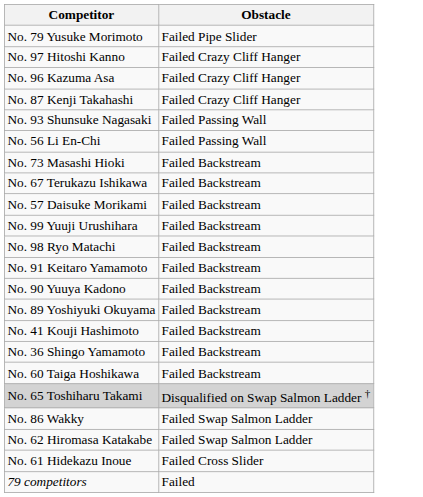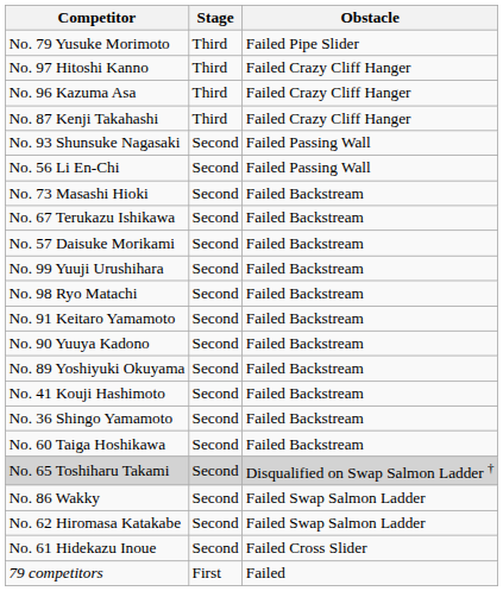 <table class="wikitable">
 <tr>
 <th>Competitor</th>
+<th>Stage</th>
 <th>Obstacle</th>
 </tr>
 <tr>
 <td>No. 79 Yusuke Morimoto</td>
+<td>Third</td>
 <td>Failed Pipe Slider</td>
 </tr>
 <tr>
 <td>No. 97 Hitoshi Kanno</td>
+<td>Third</td>
 <td>Failed Crazy Cliff Hanger</td>
 </tr>
 <tr>
 <td>No. 96 Kazuma Asa</td>
+<td>Third</td>
 <td>Failed Crazy Cliff Hanger</td>
 </tr>
 <tr>
 <td>No. 87 Kenji Takahashi</td>
+<td>Third</td>
 <td>Failed Crazy Cliff Hanger</td>
 </tr>
 <tr>
 <td>No. 93 Shunsuke Nagasaki</td>
+<td>Second</td>
 <td>Failed Passing Wall</td>
 </tr>
 <tr>
 <td>No. 56 Li En-Chi</td>
+<td>Second</td>
 <td>Failed Passing Wall</td>
 </tr>
 <tr>
 <td>No. 73 Masashi Hioki</td>
+<td>Second</td>
 <td>Failed Backstream</td>
 </tr>
 <tr>
 <td>No. 67 Terukazu Ishikawa</td>
+<td>Second</td>
 <td>Failed Backstream</td>
 </tr>
 <tr>
 <td>No. 57 Daisuke Morikami</td>
+<td>Second</td>
 <td>Failed Backstream</td>
 </tr>
 <tr>
 <td>No. 99 Yuuji Urushihara</td>
+<td>Second</td>
 <td>Failed Backstream</td>
 </tr>
 <tr>
 <td>No. 98 Ryo Matachi</td>
+<td>Second</td>
 <td>Failed Backstream</td>
 </tr>
 <tr>
 <td>No. 91 Keitaro Yamamoto</td>
+<td>Second</td>
 <td>Failed Backstream</td>
 </tr>
 <tr>
 <td>No. 90 Yuuya Kadono</td>
+<td>Second</td>
 <td>Failed Backstream</td>
 </tr>
 <tr>
 <td>No. 89 Yoshiyuki Okuyama</td>
+<td>Second</td>
 <td>Failed Backstream</td>
 </tr>
 <tr>
 <td>No. 41 Kouji Hashimoto</td>
+<td>Second</td>
 <td>Failed Backstream</td>
 </tr>
 <tr>
 <td>No. 36 Shingo Yamamoto</td>
+<td>Second</td>
 <td>Failed Backstream</td>
 </tr>
 <tr>
 <td>No. 60 Taiga Hoshikawa</td>
+<td>Second</td>
 <td>Failed Backstream</td>
 </tr>
 <tr bgcolor="lightgray">
 <td>No. 65 Toshiharu Takami</td>
+<td>Second</td>
 <td>Disqualified on Swap Salmon Ladder <sup>†</sup></td>
 </tr>
 <tr>
 <td>No. 86 Wakky</td>
+<td>Second</td>
 <td>Failed Swap Salmon Ladder</td>
 </tr>
 <tr>
 <td>No. 62 Hiromasa Katakabe</td>
+<td>Second</td>
 <td>Failed Swap Salmon Ladder</td>
 </tr>
 <tr>
 <td>No. 61 Hidekazu Inoue</td>
+<td>Second</td>
 <td>Failed Cross Slider</td>
 </tr>
 <tr>
 <td><em>79 competitors</em></td>
+<td>First</td>
 <td>Failed</td>
 </tr>
 </table>
